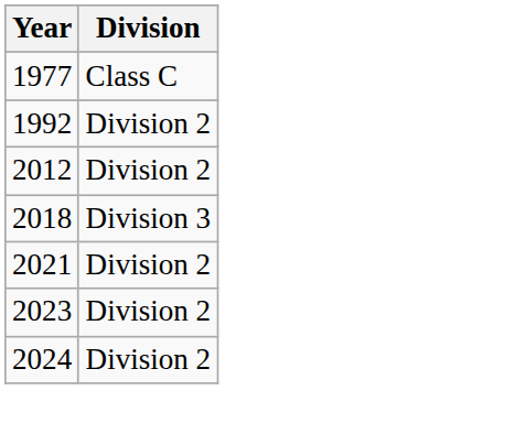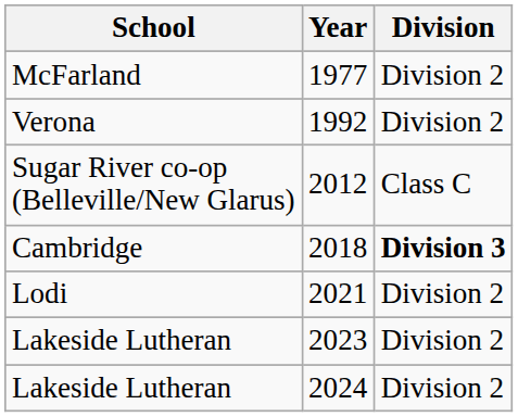 <table class="wikitable">
 <tr>
+<th>School</th>
 <th>Year</th>
 <th>Division</th>
 </tr>
 <tr>
+<td>McFarland</td>
 <td>1977</td>
-<td>Class C</td>
+<td>Division 2</td>
 </tr>
 <tr>
+<td>Verona</td>
 <td>1992</td>
 <td>Division 2</td>
 </tr>
 <tr>
+<td>Sugar River co-op<br>(Belleville/New Glarus)</td>
 <td>2012</td>
-<td>Division 2</td>
+<td>Class C</td>
 </tr>
 <tr>
+<td>Cambridge</td>
 <td>2018</td>
-<td>Division 3</td>
+<td><strong>Division 3</strong></td>
 </tr>
 <tr>
+<td>Lodi</td>
 <td>2021</td>
 <td>Division 2</td>
 </tr>
 <tr>
+<td>Lakeside Lutheran</td>
 <td>2023</td>
 <td>Division 2</td>
 </tr>
 <tr>
+<td>Lakeside Lutheran</td>
 <td>2024</td>
 <td>Division 2</td>
 </tr>
 </table>
